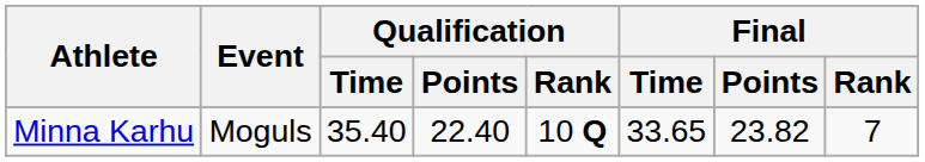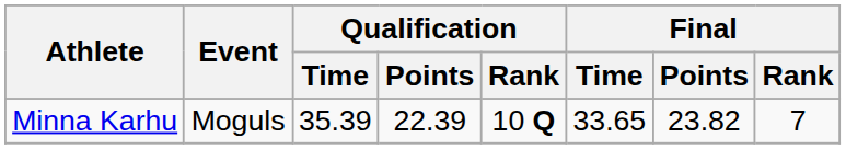 <table class="wikitable" style="font-size:90%">
 <tr>
 <th rowspan="2">Athlete</th>
 <th rowspan="2">Event</th>
 <th colspan="3">Qualification</th>
 <th colspan="3">Final</th>
 </tr>
 <tr>
 <th>Time</th>
 <th>Points</th>
 <th>Rank</th>
 <th>Time</th>
 <th>Points</th>
 <th>Rank</th>
 </tr>
 <tr>
 <td><a href='#'>Minna Karhu</a></td>
 <td>Moguls</td>
-<td align="center">35.40</td>
-<td align="center">22.40</td>
+<td align="center">35.39</td>
+<td align="center">22.39</td>
 <td align="center">10 <strong>Q</strong></td>
 <td align="center">33.65</td>
 <td align="center">23.82</td>
 <td align="center">7</td>
 </tr>
 </table>
